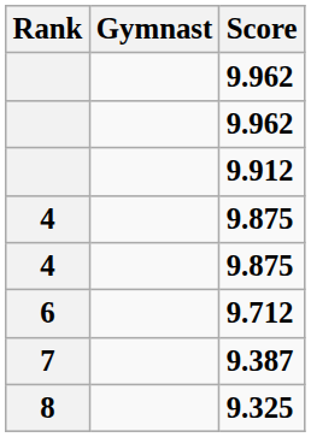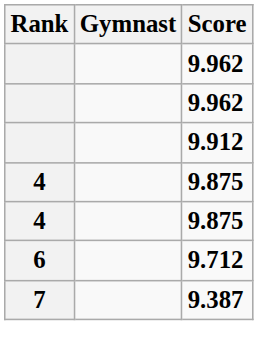 <table class="wikitable sortable">
 <tr>
 <th scope="col">Rank</th>
 <th scope="col">Gymnast</th>
 <th scope="col">Score</th>
 </tr>
 <tr>
 <th scope="row"></th>
 <td></td>
 <td><strong>9.962</strong></td>
 </tr>
 <tr>
 <th scope="row"></th>
 <td></td>
 <td><strong>9.962</strong></td>
 </tr>
 <tr>
 <th scope="row"></th>
 <td></td>
 <td><strong>9.912</strong></td>
 </tr>
 <tr>
 <th scope="row">4</th>
 <td></td>
 <td><strong>9.875</strong></td>
 </tr>
 <tr>
 <th scope="row">4</th>
 <td></td>
 <td><strong>9.875</strong></td>
 </tr>
 <tr>
 <th scope="row">6</th>
 <td></td>
 <td><strong>9.712</strong></td>
 </tr>
 <tr>
 <th scope="row">7</th>
 <td></td>
 <td><strong>9.387</strong></td>
 </tr>
-<tr>
-<th scope="row">8</th>
-<td></td>
-<td><strong>9.325</strong></td>
-</tr>
 </table>
